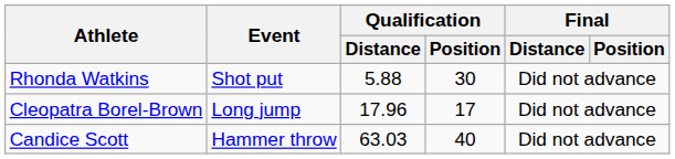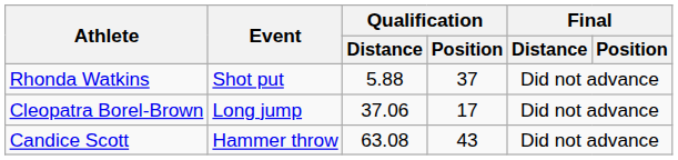 <table class=wikitable style="font-size:90%">
 <tr>
 <th rowspan="2">Athlete</th>
 <th rowspan="2">Event</th>
 <th colspan="2">Qualification</th>
 <th colspan="2">Final</th>
 </tr>
 <tr style="font-size:95%">
 <th>Distance</th>
 <th>Position</th>
 <th>Distance</th>
 <th>Position</th>
 </tr>
 <tr align=center>
 <td align=left><a href='#'>Rhonda Watkins</a></td>
 <td align=left><a href='#'>Shot put</a></td>
 <td>5.88</td>
-<td>30</td>
+<td>37</td>
 <td colspan=2>Did not advance</td>
 </tr>
 <tr align=center>
 <td align=left><a href='#'>Cleopatra Borel-Brown</a></td>
 <td align=left><a href='#'>Long jump</a></td>
-<td>17.96</td>
+<td>37.06</td>
 <td>17</td>
 <td colspan=2>Did not advance</td>
 </tr>
 <tr align=center>
 <td align=left><a href='#'>Candice Scott</a></td>
 <td align=left><a href='#'>Hammer throw</a></td>
-<td>63.03</td>
-<td>40</td>
+<td>63.08</td>
+<td>43</td>
 <td colspan=2>Did not advance</td>
 </tr>
 </table>
